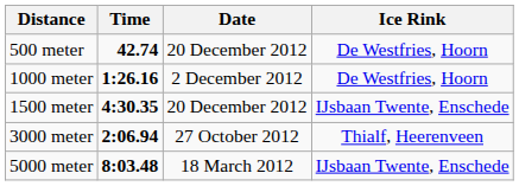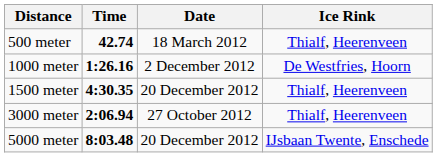 <table class="wikitable">
 <tr style="text-align:center; background:#fff;">
 <th>Distance</th>
 <th>Time</th>
 <th>Date</th>
 <th>Ice Rink</th>
 </tr>
 <tr>
 <td>500 meter</td>
 <td align=right><strong>42.74</strong></td>
-<td align=center>20 December 2012</td>
-<td align=center><a href='#'>De Westfries</a>, <a href='#'>Hoorn</a></td>
+<td align=center>18 March 2012</td>
+<td align=center><a href='#'>Thialf</a>, <a href='#'>Heerenveen</a></td>
 </tr>
 <tr>
 <td>1000 meter</td>
 <td align=right><strong>1:26.16</strong></td>
 <td align=center>2 December 2012</td>
 <td align=center><a href='#'>De Westfries</a>, <a href='#'>Hoorn</a></td>
 </tr>
 <tr>
 <td>1500 meter</td>
 <td align=right><strong>4:30.35</strong></td>
 <td align=center>20 December 2012</td>
-<td align=center><a href='#'>IJsbaan Twente</a>, <a href='#'>Enschede</a></td>
+<td align=center><a href='#'>Thialf</a>, <a href='#'>Heerenveen</a></td>
 </tr>
 <tr>
 <td>3000 meter</td>
 <td align=right><strong>2:06.94</strong></td>
 <td align=center>27 October 2012</td>
 <td align=center><a href='#'>Thialf</a>, <a href='#'>Heerenveen</a></td>
 </tr>
 <tr>
 <td>5000 meter</td>
 <td align=right><strong>8:03.48</strong></td>
-<td align=center>18 March 2012</td>
+<td align=center>20 December 2012</td>
 <td align=center><a href='#'>IJsbaan Twente</a>, <a href='#'>Enschede</a></td>
 </tr>
 </table>
